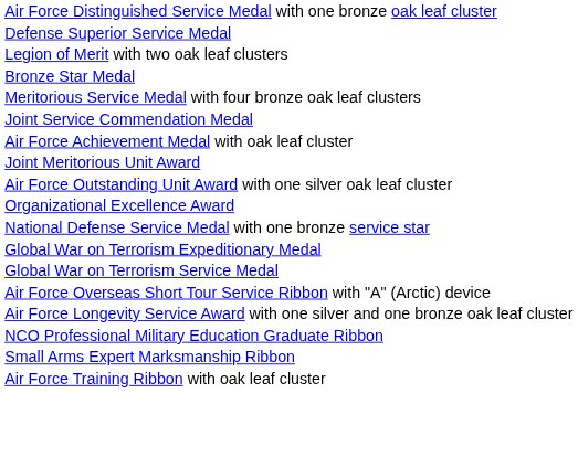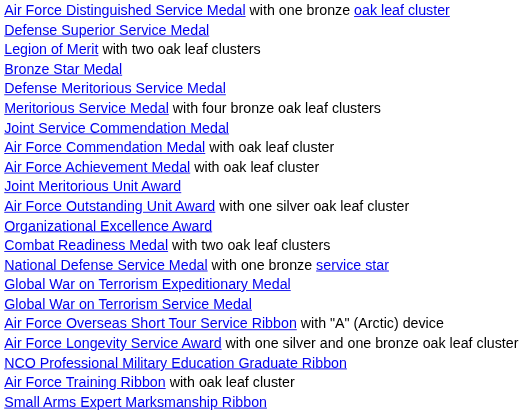 <table>
 <tr>
 <td></td>
 <td><a href='#'>Air Force Distinguished Service Medal</a> with one bronze <a href='#'>oak leaf cluster</a></td>
 </tr>
 <tr>
 <td></td>
 <td><a href='#'>Defense Superior Service Medal</a></td>
 </tr>
 <tr>
 <td></td>
 <td><a href='#'>Legion of Merit</a> with two oak leaf clusters</td>
 </tr>
 <tr>
 <td></td>
 <td><a href='#'>Bronze Star Medal</a></td>
 </tr>
 <tr>
 <td></td>
+<td><a href='#'>Defense Meritorious Service Medal</a></td>
+</tr>
+<tr>
+<td></td>
 <td><a href='#'>Meritorious Service Medal</a> with four bronze oak leaf clusters</td>
 </tr>
 <tr>
 <td></td>
 <td><a href='#'>Joint Service Commendation Medal</a></td>
+</tr>
+<tr>
+<td></td>
+<td><a href='#'>Air Force Commendation Medal</a> with oak leaf cluster</td>
 </tr>
 <tr>
 <td></td>
 <td><a href='#'>Air Force Achievement Medal</a> with oak leaf cluster</td>
 </tr>
 <tr>
 <td></td>
 <td><a href='#'>Joint Meritorious Unit Award</a></td>
 </tr>
 <tr>
 <td></td>
 <td><a href='#'>Air Force Outstanding Unit Award</a> with one silver oak leaf cluster</td>
 </tr>
 <tr>
 <td></td>
 <td><a href='#'>Organizational Excellence Award</a></td>
+</tr>
+<tr>
+<td></td>
+<td><a href='#'>Combat Readiness Medal</a> with two oak leaf clusters</td>
 </tr>
 <tr>
 <td></td>
 <td><a href='#'>National Defense Service Medal</a> with one bronze <a href='#'>service star</a></td>
 </tr>
 <tr>
 <td></td>
 <td><a href='#'>Global War on Terrorism Expeditionary Medal</a></td>
 </tr>
 <tr>
 <td></td>
 <td><a href='#'>Global War on Terrorism Service Medal</a></td>
 </tr>
 <tr>
 <td></td>
 <td><a href='#'>Air Force Overseas Short Tour Service Ribbon</a> with "A" (Arctic) device</td>
 </tr>
 <tr>
 <td></td>
 <td><a href='#'>Air Force Longevity Service Award</a> with one silver and one bronze oak leaf cluster</td>
 </tr>
 <tr>
 <td></td>
 <td><a href='#'>NCO Professional Military Education Graduate Ribbon</a></td>
 </tr>
 <tr>
 <td></td>
-<td><a href='#'>Small Arms Expert Marksmanship Ribbon</a></td>
+<td><a href='#'>Air Force Training Ribbon</a> with oak leaf cluster</td>
 </tr>
 <tr>
 <td></td>
-<td><a href='#'>Air Force Training Ribbon</a> with oak leaf cluster</td>
+<td><a href='#'>Small Arms Expert Marksmanship Ribbon</a></td>
 </tr>
 </table>
